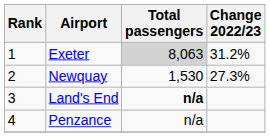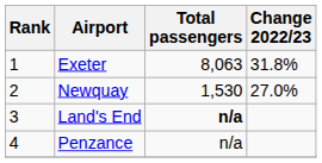 <table class="wikitable sortable">
 <tr>
 <th>Rank</th>
 <th>Airport</th>
 <th>Total<br>passengers</th>
 <th>Change<br>2022/23</th>
 </tr>
 <tr>
 <td>1</td>
 <td><a href='#'>Exeter</a></td>
-<td align='right' style="background: lightgrey;">8,063</td>
-<td> 31.2%</td>
+<td align='right'>8,063</td>
+<td> 31.8%</td>
 </tr>
 <tr>
 <td>2</td>
 <td><a href='#'>Newquay</a></td>
 <td align='right'>1,530</td>
-<td> 27.3%</td>
+<td> 27.0%</td>
 </tr>
 <tr>
 <td>3</td>
 <td><a href='#'>Land's End</a></td>
 <td align='right'><strong>n/a</strong></td>
 <td></td>
 </tr>
 <tr>
 <td>4</td>
 <td><a href='#'>Penzance</a></td>
 <td align='right'>n/a</td>
 <td></td>
 </tr>
 <tr>
 </tr>
 </table>
